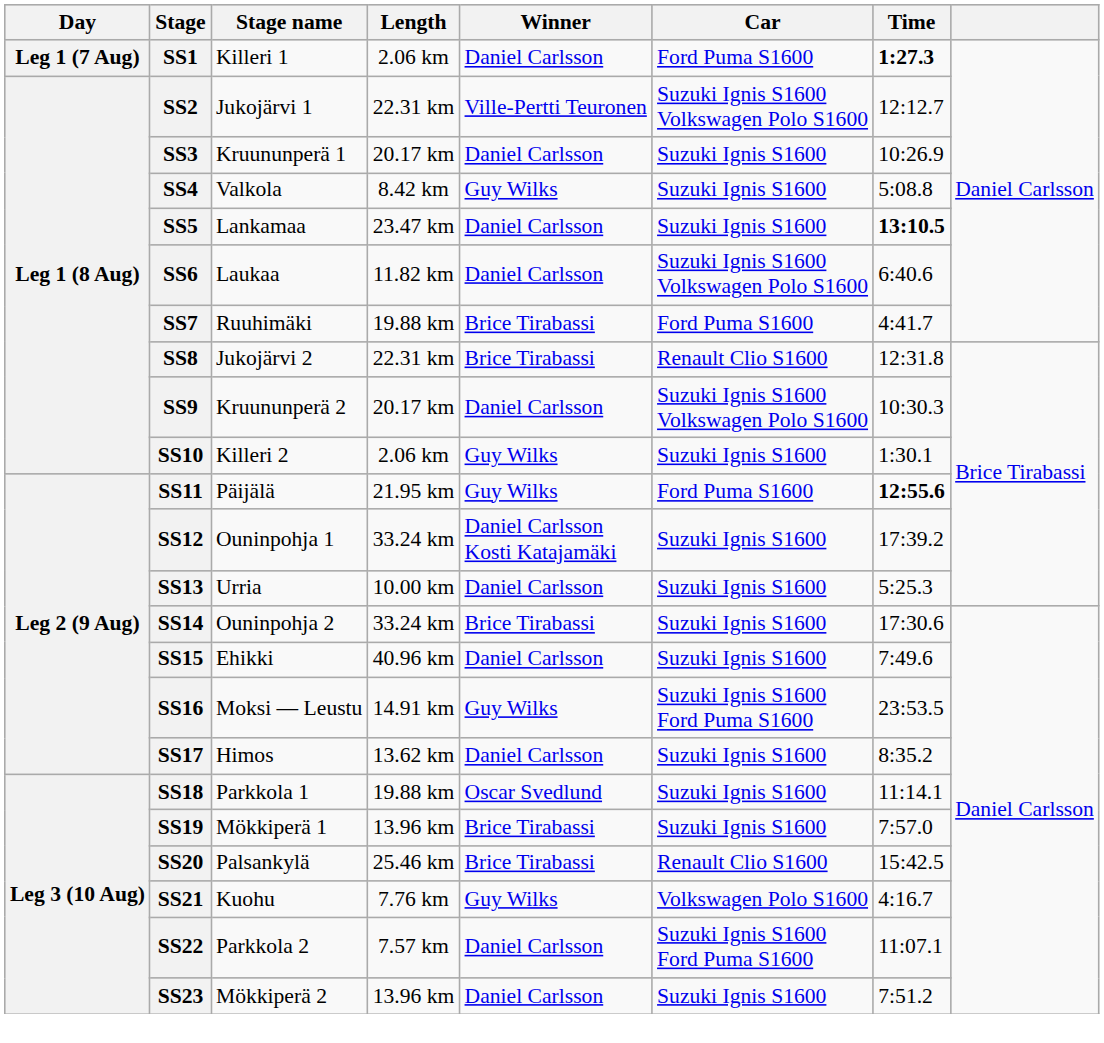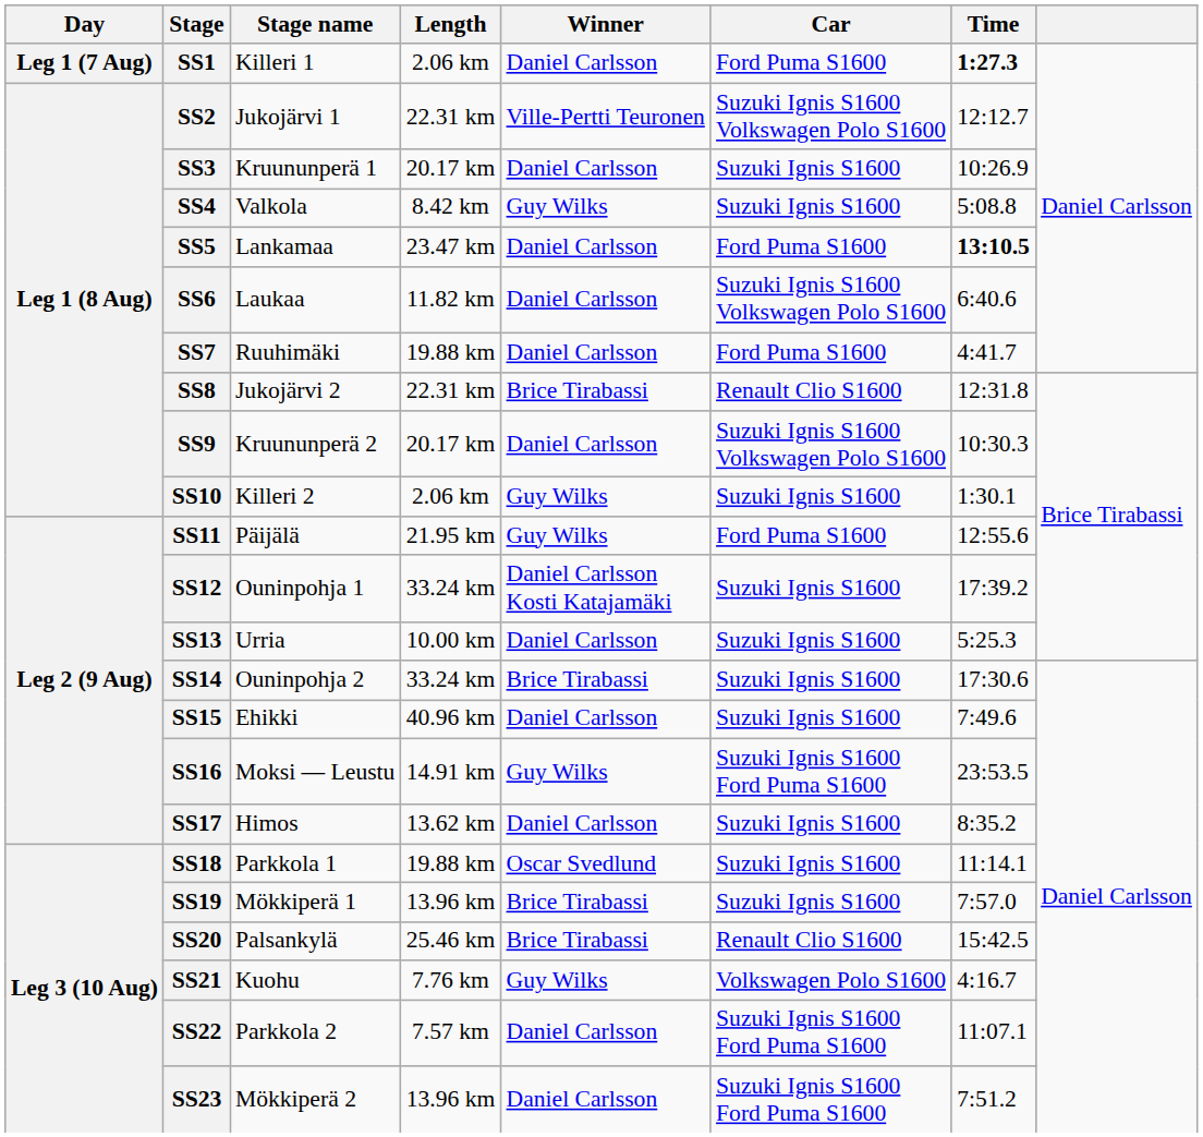 <table class="wikitable" style="font-size: 85%;">
 <tr>
 <th>Day</th>
 <th>Stage</th>
 <th>Stage name</th>
 <th>Length</th>
 <th>Winner</th>
 <th>Car</th>
 <th>Time</th>
 <th></th>
 </tr>
 <tr>
 <th rowspan="1">Leg 1 (7 Aug)</th>
 <th>SS1</th>
 <td>Killeri 1</td>
 <td align="center">2.06 km</td>
 <td> <a href='#'>Daniel Carlsson</a></td>
 <td><a href='#'>Ford Puma S1600</a></td>
 <td><strong>1:27.3</strong></td>
 <td rowspan="7"> <a href='#'>Daniel Carlsson</a></td>
 </tr>
 <tr>
 <th rowspan="9">Leg 1 (8 Aug)</th>
 <th>SS2</th>
 <td>Jukojärvi 1</td>
 <td align="center">22.31 km</td>
 <td> <a href='#'>Ville-Pertti Teuronen</a></td>
 <td><a href='#'>Suzuki Ignis S1600</a><br><a href='#'>Volkswagen Polo S1600</a></td>
 <td>12:12.7</td>
 </tr>
 <tr>
 <th>SS3</th>
 <td>Kruununperä 1</td>
 <td align="center">20.17 km</td>
 <td> <a href='#'>Daniel Carlsson</a></td>
 <td><a href='#'>Suzuki Ignis S1600</a></td>
 <td>10:26.9</td>
 </tr>
 <tr>
 <th>SS4</th>
 <td>Valkola</td>
 <td align="center">8.42 km</td>
 <td> <a href='#'>Guy Wilks</a></td>
 <td><a href='#'>Suzuki Ignis S1600</a></td>
 <td>5:08.8</td>
 </tr>
 <tr>
 <th>SS5</th>
 <td>Lankamaa</td>
 <td align="center">23.47 km</td>
 <td> <a href='#'>Daniel Carlsson</a></td>
-<td><a href='#'>Suzuki Ignis S1600</a></td>
+<td><a href='#'>Ford Puma S1600</a></td>
 <td><strong>13:10.5</strong></td>
 </tr>
 <tr>
 <th>SS6</th>
 <td>Laukaa</td>
 <td align="center">11.82 km</td>
 <td> <a href='#'>Daniel Carlsson</a></td>
 <td><a href='#'>Suzuki Ignis S1600</a><br><a href='#'>Volkswagen Polo S1600</a></td>
 <td>6:40.6</td>
 </tr>
 <tr>
 <th>SS7</th>
 <td>Ruuhimäki</td>
 <td align="center">19.88 km</td>
-<td> <a href='#'>Brice Tirabassi</a></td>
+<td> <a href='#'>Daniel Carlsson</a></td>
 <td><a href='#'>Ford Puma S1600</a></td>
 <td>4:41.7</td>
 </tr>
 <tr>
 <th>SS8</th>
 <td>Jukojärvi 2</td>
 <td align="center">22.31 km</td>
 <td> <a href='#'>Brice Tirabassi</a></td>
 <td><a href='#'>Renault Clio S1600</a></td>
 <td>12:31.8</td>
 <td rowspan="6"> <a href='#'>Brice Tirabassi</a></td>
 </tr>
 <tr>
 <th>SS9</th>
 <td>Kruununperä 2</td>
 <td align="center">20.17 km</td>
 <td> <a href='#'>Daniel Carlsson</a></td>
 <td><a href='#'>Suzuki Ignis S1600</a><br><a href='#'>Volkswagen Polo S1600</a></td>
 <td>10:30.3</td>
 </tr>
 <tr>
 <th>SS10</th>
 <td>Killeri 2</td>
 <td align="center">2.06 km</td>
 <td> <a href='#'>Guy Wilks</a></td>
 <td><a href='#'>Suzuki Ignis S1600</a></td>
 <td>1:30.1</td>
 </tr>
 <tr>
 <th rowspan="7">Leg 2 (9 Aug)</th>
 <th>SS11</th>
 <td>Päijälä</td>
 <td align="center">21.95 km</td>
 <td> <a href='#'>Guy Wilks</a></td>
 <td><a href='#'>Ford Puma S1600</a></td>
-<td><strong>12:55.6</strong></td>
+<td>12:55.6</td>
 </tr>
 <tr>
 <th>SS12</th>
 <td>Ouninpohja 1</td>
 <td align="center">33.24 km</td>
 <td> <a href='#'>Daniel Carlsson</a><br> <a href='#'>Kosti Katajamäki</a></td>
 <td><a href='#'>Suzuki Ignis S1600</a></td>
 <td>17:39.2</td>
 </tr>
 <tr>
 <th>SS13</th>
 <td>Urria</td>
 <td align="center">10.00 km</td>
 <td> <a href='#'>Daniel Carlsson</a></td>
 <td><a href='#'>Suzuki Ignis S1600</a></td>
 <td>5:25.3</td>
 </tr>
 <tr>
 <th>SS14</th>
 <td>Ouninpohja 2</td>
 <td align="center">33.24 km</td>
 <td> <a href='#'>Brice Tirabassi</a></td>
 <td><a href='#'>Suzuki Ignis S1600</a></td>
 <td>17:30.6</td>
 <td rowspan="10"> <a href='#'>Daniel Carlsson</a></td>
 </tr>
 <tr>
 <th>SS15</th>
 <td>Ehikki</td>
 <td align="center">40.96 km</td>
 <td> <a href='#'>Daniel Carlsson</a></td>
 <td><a href='#'>Suzuki Ignis S1600</a></td>
 <td>7:49.6</td>
 </tr>
 <tr>
 <th>SS16</th>
 <td>Moksi — Leustu</td>
 <td align="center">14.91 km</td>
 <td> <a href='#'>Guy Wilks</a></td>
 <td><a href='#'>Suzuki Ignis S1600</a><br><a href='#'>Ford Puma S1600</a></td>
 <td>23:53.5</td>
 </tr>
 <tr>
 <th>SS17</th>
 <td>Himos</td>
 <td align="center">13.62 km</td>
 <td> <a href='#'>Daniel Carlsson</a></td>
 <td><a href='#'>Suzuki Ignis S1600</a></td>
 <td>8:35.2</td>
 </tr>
 <tr>
 <th rowspan="6">Leg 3 (10 Aug)</th>
 <th>SS18</th>
 <td>Parkkola 1</td>
 <td align="center">19.88 km</td>
 <td> <a href='#'>Oscar Svedlund</a></td>
 <td><a href='#'>Suzuki Ignis S1600</a></td>
 <td>11:14.1</td>
 </tr>
 <tr>
 <th>SS19</th>
 <td>Mökkiperä 1</td>
 <td align="center">13.96 km</td>
 <td> <a href='#'>Brice Tirabassi</a></td>
 <td><a href='#'>Suzuki Ignis S1600</a></td>
 <td>7:57.0</td>
 </tr>
 <tr>
 <th>SS20</th>
 <td>Palsankylä</td>
 <td align="center">25.46 km</td>
 <td> <a href='#'>Brice Tirabassi</a></td>
 <td><a href='#'>Renault Clio S1600</a></td>
 <td>15:42.5</td>
 </tr>
 <tr>
 <th>SS21</th>
 <td>Kuohu</td>
 <td align="center">7.76 km</td>
 <td> <a href='#'>Guy Wilks</a></td>
 <td><a href='#'>Volkswagen Polo S1600</a></td>
 <td>4:16.7</td>
 </tr>
 <tr>
 <th>SS22</th>
 <td>Parkkola 2</td>
 <td align="center">7.57 km</td>
 <td> <a href='#'>Daniel Carlsson</a></td>
 <td><a href='#'>Suzuki Ignis S1600</a><br><a href='#'>Ford Puma S1600</a></td>
 <td>11:07.1</td>
 </tr>
 <tr>
 <th>SS23</th>
 <td>Mökkiperä 2</td>
 <td align="center">13.96 km</td>
 <td> <a href='#'>Daniel Carlsson</a></td>
-<td><a href='#'>Suzuki Ignis S1600</a></td>
+<td><a href='#'>Suzuki Ignis S1600</a><br><a href='#'>Ford Puma S1600</a></td>
 <td>7:51.2</td>
 </tr>
 <tr>
 </tr>
 </table>
